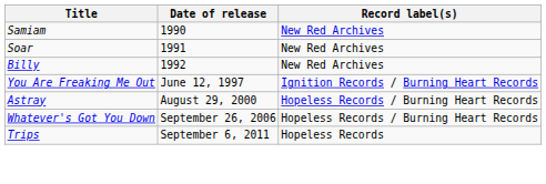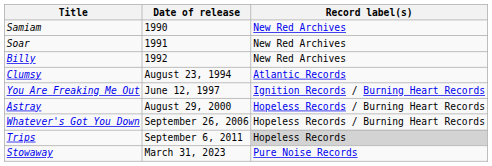 <table class="wikitable">
 <tr>
 <th>Title</th>
 <th>Date of release</th>
 <th>Record label(s)</th>
 </tr>
 <tr>
 <td><em>Samiam</em></td>
 <td>1990</td>
 <td><a href='#'>New Red Archives</a></td>
 </tr>
 <tr>
 <td><em>Soar</em></td>
 <td>1991</td>
 <td>New Red Archives</td>
 </tr>
 <tr>
 <td><em><a href='#'>Billy</a></em></td>
 <td>1992</td>
 <td>New Red Archives</td>
 </tr>
 <tr>
+<td><em><a href='#'>Clumsy</a></em></td>
+<td>August 23, 1994</td>
+<td><a href='#'>Atlantic Records</a></td>
+</tr>
+<tr>
 <td><em><a href='#'>You Are Freaking Me Out</a></em></td>
 <td>June 12, 1997</td>
 <td><a href='#'>Ignition Records</a> / <a href='#'>Burning Heart Records</a></td>
 </tr>
 <tr>
 <td><em><a href='#'>Astray</a></em></td>
 <td>August 29, 2000</td>
 <td><a href='#'>Hopeless Records</a> / Burning Heart Records</td>
 </tr>
 <tr>
 <td><em><a href='#'>Whatever's Got You Down</a></em></td>
 <td>September 26, 2006</td>
 <td>Hopeless Records / Burning Heart Records</td>
 </tr>
 <tr>
 <td><em><a href='#'>Trips</a></em></td>
 <td>September 6, 2011</td>
-<td>Hopeless Records</td>
+<td style="background: lightgrey;">Hopeless Records</td>
+</tr>
+<tr>
+<td><em><a href='#'>Stowaway</a></em></td>
+<td>March 31, 2023</td>
+<td><a href='#'>Pure Noise Records</a></td>
 </tr>
 </table>
